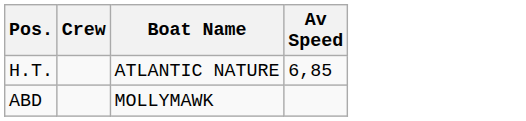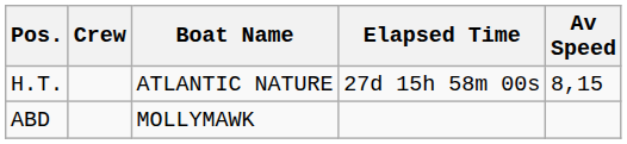 <table class="wikitable sortable">
 <tr>
 <th>Pos.</th>
 <th>Crew</th>
 <th>Boat Name</th>
+<th>Elapsed Time</th>
 <th>Av<br>Speed</th>
 </tr>
 <tr>
 <td>H.T.</td>
 <td><br></td>
 <td>ATLANTIC NATURE</td>
-<td>6,85</td>
+<td>27d 15h 58m 00s</td>
+<td>8,15</td>
 </tr>
 <tr>
 <td>ABD</td>
 <td><br></td>
 <td>MOLLYMAWK</td>
 <td></td>
+<td></td>
 </tr>
 </table>
